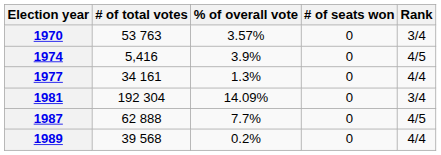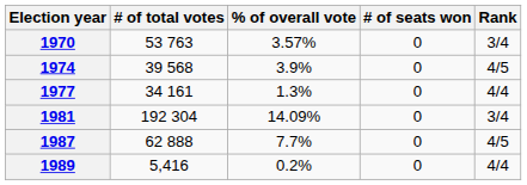 <table class="wikitable">
 <tr>
 <th>Election year</th>
 <th># of total votes</th>
 <th>% of overall vote</th>
 <th># of seats won</th>
 <th>Rank</th>
 </tr>
 <tr>
 <th><a href='#'>1970</a></th>
 <td style="text-align:center;">53 763 </td>
 <td style="text-align:center;">3.57% </td>
 <td style="text-align:center;">0 </td>
 <td style="text-align:center;">3/4 </td>
 </tr>
 <tr>
 <th><a href='#'>1974</a></th>
-<td style="text-align:center;">5,416 </td>
+<td style="text-align:center;">39 568</td>
 <td style="text-align:center;">3.9% </td>
 <td style="text-align:center;">0 </td>
 <td style="text-align:center;">4/5 </td>
 </tr>
 <tr>
 <th><a href='#'>1977</a></th>
 <td style="text-align:center;">34 161 </td>
 <td style="text-align:center;">1.3% </td>
 <td style="text-align:center;">0 </td>
 <td style="text-align:center;">4/4 </td>
 </tr>
 <tr>
 <th><a href='#'>1981</a></th>
 <td style="text-align:center;">192 304 </td>
 <td style="text-align:center;">14.09% </td>
 <td style="text-align:center;">0 </td>
 <td style="text-align:center;">3/4 </td>
 </tr>
 <tr>
 <th><a href='#'>1987</a></th>
 <td style="text-align:center;">62 888 </td>
 <td style="text-align:center;">7.7% </td>
 <td style="text-align:center;">0 </td>
 <td style="text-align:center;">4/5 </td>
 </tr>
 <tr>
 <th><a href='#'>1989</a></th>
-<td style="text-align:center;">39 568</td>
+<td style="text-align:center;">5,416 </td>
 <td style="text-align:center;">0.2% </td>
 <td style="text-align:center;">0 </td>
 <td style="text-align:center;">4/4 </td>
 </tr>
 </table>
